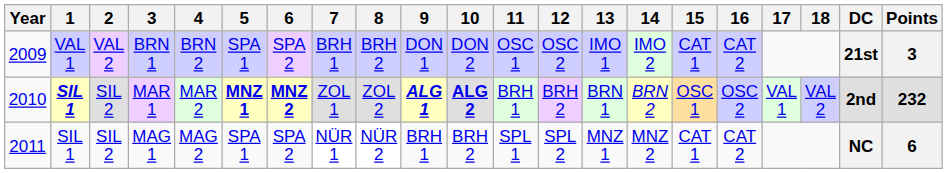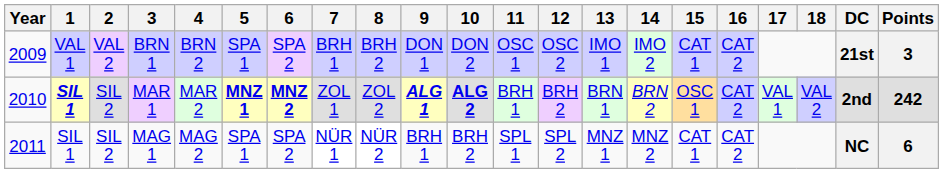 <table class="wikitable" style="text-align:center; font-size:85%">
 <tr>
 <th>Year</th>
 <th>1</th>
 <th>2</th>
 <th>3</th>
 <th>4</th>
 <th>5</th>
 <th>6</th>
 <th>7</th>
 <th>8</th>
 <th>9</th>
 <th>10</th>
 <th>11</th>
 <th>12</th>
 <th>13</th>
 <th>14</th>
 <th>15</th>
 <th>16</th>
 <th>17</th>
 <th>18</th>
 <th>DC</th>
 <th>Points</th>
 </tr>
 <tr>
 <td><a href='#'>2009</a></td>
 <td style="background:#CFCFFF;"><a href='#'>VAL<br>1</a><br></td>
 <td style="background:#EFCFFF;"><a href='#'>VAL<br>2</a><br></td>
 <td style="background:#CFCFFF;"><a href='#'>BRN<br>1</a><br></td>
 <td style="background:#CFCFFF;"><a href='#'>BRN<br>2</a><br></td>
 <td style="background:#CFCFFF;"><a href='#'>SPA<br>1</a><br></td>
 <td style="background:#EFCFFF;"><a href='#'>SPA<br>2</a><br></td>
 <td style="background:#CFCFFF;"><a href='#'>BRH<br>1</a><br></td>
 <td style="background:#CFCFFF;"><a href='#'>BRH<br>2</a><br></td>
 <td style="background:#CFCFFF;"><a href='#'>DON<br>1</a><br></td>
 <td style="background:#CFCFFF;"><a href='#'>DON<br>2</a><br></td>
 <td style="background:#CFCFFF;"><a href='#'>OSC<br>1</a><br></td>
 <td style="background:#CFCFFF;"><a href='#'>OSC<br>2</a><br></td>
 <td style="background:#CFCFFF;"><a href='#'>IMO<br>1</a><br></td>
 <td style="background:#DFFFDF;"><a href='#'>IMO<br>2</a><br></td>
 <td style="background:#CFCFFF;"><a href='#'>CAT<br>1</a><br></td>
 <td style="background:#CFCFFF;"><a href='#'>CAT<br>2</a><br></td>
 <td colspan=2></td>
 <th>21st</th>
 <th>3</th>
 </tr>
 <tr>
 <td><a href='#'>2010</a></td>
 <td style="background:#FFFFBF;"><strong><em><a href='#'>SIL<br>1</a></em></strong><br></td>
 <td style="background:#DFDFDF;"><a href='#'>SIL<br>2</a><br></td>
 <td style="background:#EFCFFF;"><a href='#'>MAR<br>1</a><br></td>
 <td style="background:#DFFFDF;"><a href='#'>MAR<br>2</a><br></td>
 <td style="background:#FFFFBF;"><strong><a href='#'>MNZ<br>1</a></strong><br></td>
 <td style="background:#FFFFBF;"><strong><a href='#'>MNZ<br>2</a></strong><br></td>
 <td style="background:#DFDFDF;"><a href='#'>ZOL<br>1</a><br></td>
 <td style="background:#DFDFDF;"><a href='#'>ZOL<br>2</a><br></td>
 <td style="background:#FFFFBF;"><strong><em><a href='#'>ALG<br>1</a></em></strong><br></td>
 <td style="background:#DFDFDF;"><strong><a href='#'>ALG<br>2</a></strong><br></td>
 <td style="background:#DFFFDF;"><a href='#'>BRH<br>1</a><br></td>
 <td style="background:#EFCFFF;"><a href='#'>BRH<br>2</a><br></td>
 <td style="background:#DFFFDF;"><a href='#'>BRN<br>1</a><br></td>
 <td style="background:#FFFFBF;"><a href='#'><em>BRN<br>2</em></a><br></td>
 <td style="background:#FFDF9F;"><a href='#'>OSC<br>1</a><br></td>
-<td style="background:#CFCFFF;"><a href='#'>OSC<br>2</a><br></td>
+<td style="background:#CFCFFF;"><a href='#'>CAT<br>2</a><br></td>
 <td style="background:#DFFFDF;"><a href='#'>VAL<br>1</a><br></td>
 <td style="background:#CFCFFF;"><a href='#'>VAL<br>2</a><br></td>
 <td style="background:#DFDFDF;"><strong>2nd</strong></td>
-<td style="background:#DFDFDF;"><strong>232</strong></td>
+<td style="background:#DFDFDF;"><strong>242</strong></td>
 </tr>
 <tr>
 <td><a href='#'>2011</a></td>
 <td><a href='#'>SIL<br>1</a></td>
 <td><a href='#'>SIL<br>2</a></td>
 <td><a href='#'>MAG<br>1</a></td>
 <td><a href='#'>MAG<br>2</a></td>
 <td><a href='#'>SPA<br>1</a></td>
 <td><a href='#'>SPA<br>2</a></td>
 <td style="background:#ffffff;"><a href='#'>NÜR<br>1</a><br></td>
 <td style="background:#ffffff;"><a href='#'>NÜR<br>2</a><br></td>
 <td><a href='#'>BRH<br>1</a></td>
 <td><a href='#'>BRH<br>2</a></td>
 <td><a href='#'>SPL<br>1</a></td>
 <td><a href='#'>SPL<br>2</a></td>
 <td><a href='#'>MNZ<br>1</a></td>
 <td><a href='#'>MNZ<br>2</a></td>
 <td><a href='#'>CAT<br>1</a></td>
 <td><a href='#'>CAT<br>2</a></td>
 <td colspan=2></td>
 <th>NC</th>
 <th>6</th>
 </tr>
 </table>
